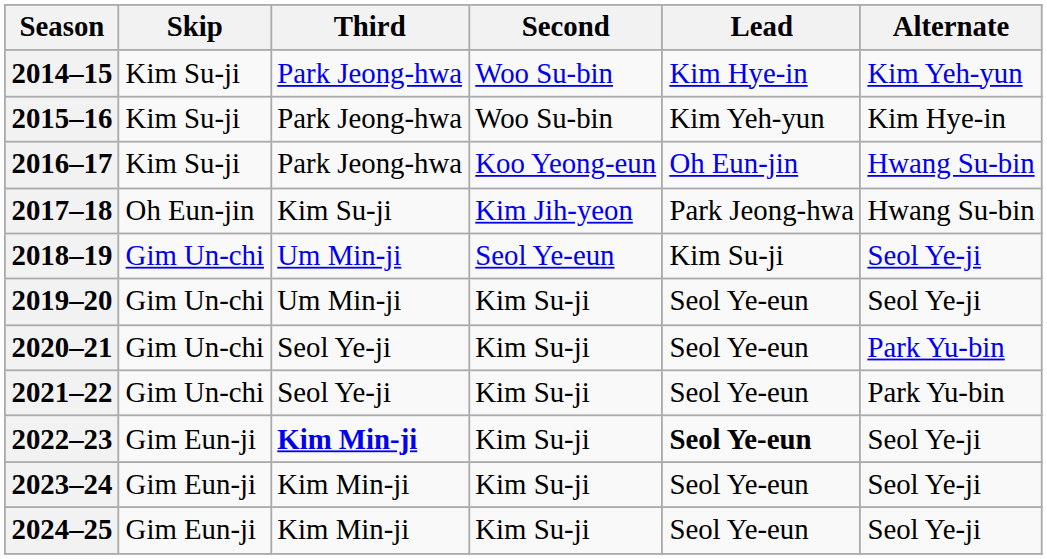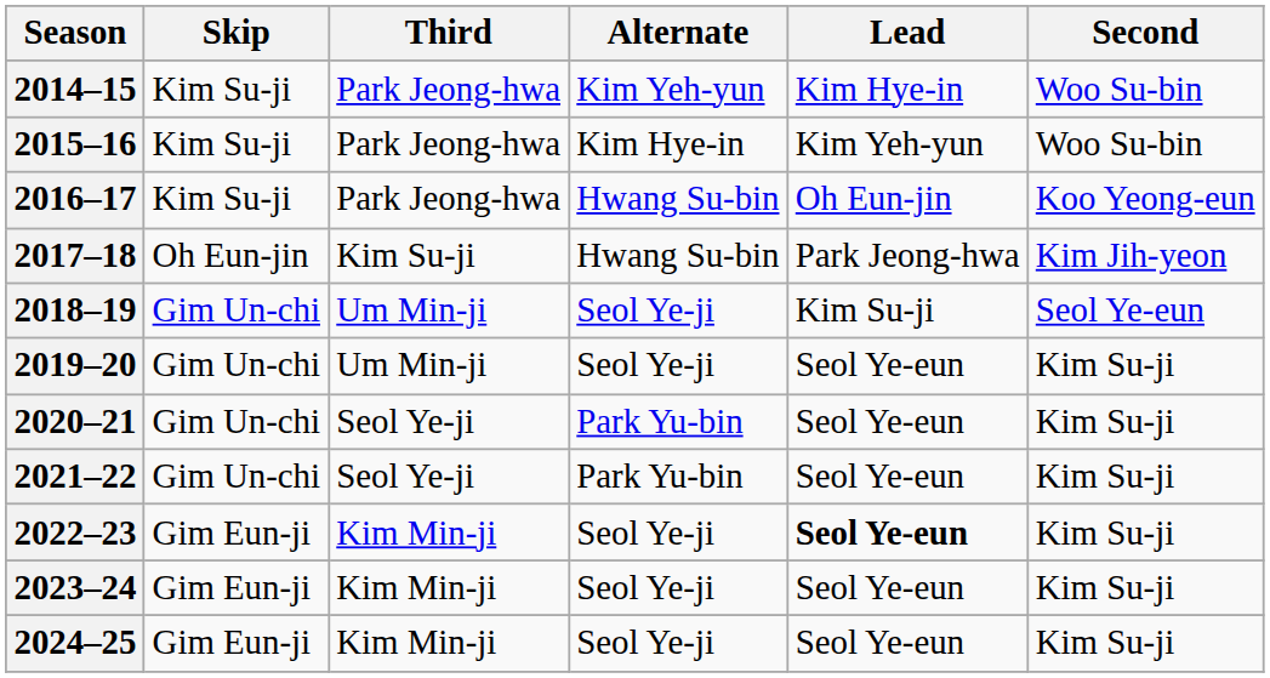 <table class="wikitable">
 <tr>
 <th scope="col">Season</th>
 <th scope="col">Skip</th>
 <th scope="col">Third</th>
+<th scope="col">Alternate</th>
+<th scope="col">Lead</th>
 <th scope="col">Second</th>
-<th scope="col">Lead</th>
-<th scope="col">Alternate</th>
 </tr>
 <tr>
 <th scope="row">2014–15</th>
 <td>Kim Su-ji</td>
 <td><a href='#'>Park Jeong-hwa</a></td>
+<td><a href='#'>Kim Yeh-yun</a></td>
+<td><a href='#'>Kim Hye-in</a></td>
 <td><a href='#'>Woo Su-bin</a></td>
-<td><a href='#'>Kim Hye-in</a></td>
-<td><a href='#'>Kim Yeh-yun</a></td>
 </tr>
 <tr>
 <th scope="row">2015–16</th>
 <td>Kim Su-ji</td>
 <td>Park Jeong-hwa</td>
+<td>Kim Hye-in</td>
+<td>Kim Yeh-yun</td>
 <td>Woo Su-bin</td>
-<td>Kim Yeh-yun</td>
-<td>Kim Hye-in</td>
 </tr>
 <tr>
 <th scope="row">2016–17</th>
 <td>Kim Su-ji</td>
 <td>Park Jeong-hwa</td>
+<td><a href='#'>Hwang Su-bin</a></td>
+<td><a href='#'>Oh Eun-jin</a></td>
 <td><a href='#'>Koo Yeong-eun</a></td>
-<td><a href='#'>Oh Eun-jin</a></td>
-<td><a href='#'>Hwang Su-bin</a></td>
 </tr>
 <tr>
 <th scope="row">2017–18</th>
 <td>Oh Eun-jin</td>
 <td>Kim Su-ji</td>
+<td>Hwang Su-bin</td>
+<td>Park Jeong-hwa</td>
 <td><a href='#'>Kim Jih-yeon</a></td>
-<td>Park Jeong-hwa</td>
-<td>Hwang Su-bin</td>
 </tr>
 <tr>
 <th scope="row">2018–19</th>
 <td><a href='#'>Gim Un-chi</a></td>
 <td><a href='#'>Um Min-ji</a></td>
+<td><a href='#'>Seol Ye-ji</a></td>
+<td>Kim Su-ji</td>
 <td><a href='#'>Seol Ye-eun</a></td>
-<td>Kim Su-ji</td>
-<td><a href='#'>Seol Ye-ji</a></td>
 </tr>
 <tr>
 <th scope="row">2019–20</th>
 <td>Gim Un-chi</td>
 <td>Um Min-ji</td>
+<td>Seol Ye-ji</td>
+<td>Seol Ye-eun</td>
 <td>Kim Su-ji</td>
-<td>Seol Ye-eun</td>
-<td>Seol Ye-ji</td>
 </tr>
 <tr>
 <th scope="row">2020–21</th>
 <td>Gim Un-chi</td>
 <td>Seol Ye-ji</td>
+<td><a href='#'>Park Yu-bin</a></td>
+<td>Seol Ye-eun</td>
 <td>Kim Su-ji</td>
-<td>Seol Ye-eun</td>
-<td><a href='#'>Park Yu-bin</a></td>
 </tr>
 <tr>
 <th scope="row">2021–22</th>
 <td>Gim Un-chi</td>
 <td>Seol Ye-ji</td>
+<td>Park Yu-bin</td>
+<td>Seol Ye-eun</td>
 <td>Kim Su-ji</td>
-<td>Seol Ye-eun</td>
-<td>Park Yu-bin</td>
 </tr>
 <tr>
 <th scope="row">2022–23</th>
 <td>Gim Eun-ji</td>
-<td><strong><a href='#'>Kim Min-ji</a></strong></td>
+<td><a href='#'>Kim Min-ji</a></td>
+<td>Seol Ye-ji</td>
+<td><strong>Seol Ye-eun</strong></td>
 <td>Kim Su-ji</td>
-<td><strong>Seol Ye-eun</strong></td>
-<td>Seol Ye-ji</td>
 </tr>
 <tr>
 <th scope="row">2023–24</th>
 <td>Gim Eun-ji</td>
 <td>Kim Min-ji</td>
+<td>Seol Ye-ji</td>
+<td>Seol Ye-eun</td>
 <td>Kim Su-ji</td>
-<td>Seol Ye-eun</td>
-<td>Seol Ye-ji</td>
 </tr>
 <tr>
 <th scope="row">2024–25</th>
 <td>Gim Eun-ji</td>
 <td>Kim Min-ji</td>
+<td>Seol Ye-ji</td>
+<td>Seol Ye-eun</td>
 <td>Kim Su-ji</td>
-<td>Seol Ye-eun</td>
-<td>Seol Ye-ji</td>
 </tr>
 </table>
